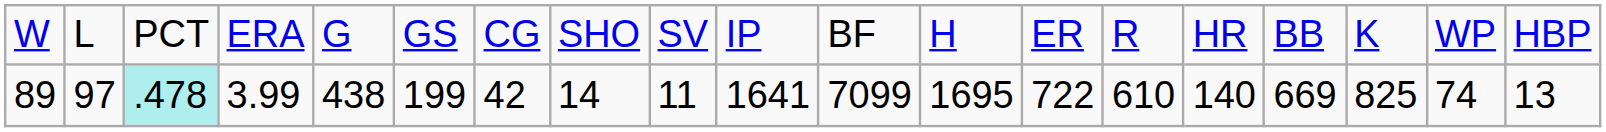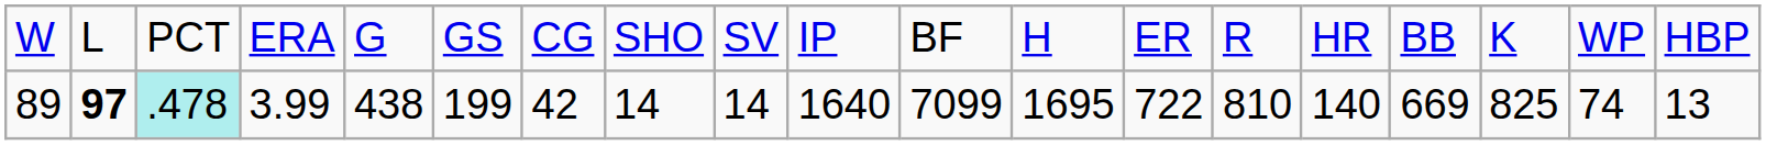 <table class="wikitable">
 <tr>
 <td><a href='#'>W</a></td>
 <td>L</td>
 <td>PCT</td>
 <td><a href='#'>ERA</a></td>
 <td><a href='#'>G</a></td>
 <td><a href='#'>GS</a></td>
 <td><a href='#'>CG</a></td>
 <td><a href='#'>SHO</a></td>
 <td><a href='#'>SV</a></td>
 <td><a href='#'>IP</a></td>
 <td>BF</td>
 <td><a href='#'>H</a></td>
 <td><a href='#'>ER</a></td>
 <td><a href='#'>R</a></td>
 <td><a href='#'>HR</a></td>
 <td><a href='#'>BB</a></td>
 <td><a href='#'>K</a></td>
 <td><a href='#'>WP</a></td>
 <td><a href='#'>HBP</a></td>
 </tr>
 <tr>
 <td>89</td>
-<td>97</td>
+<td><strong>97</strong></td>
 <td style="background: paleturquoise;">.478</td>
 <td>3.99</td>
 <td>438</td>
 <td>199</td>
 <td>42</td>
 <td>14</td>
-<td>11</td>
-<td>1641</td>
+<td>14</td>
+<td>1640</td>
 <td>7099</td>
 <td>1695</td>
 <td>722</td>
-<td>610</td>
+<td>810</td>
 <td>140</td>
 <td>669</td>
 <td>825</td>
 <td>74</td>
 <td>13</td>
 </tr>
 </table>
